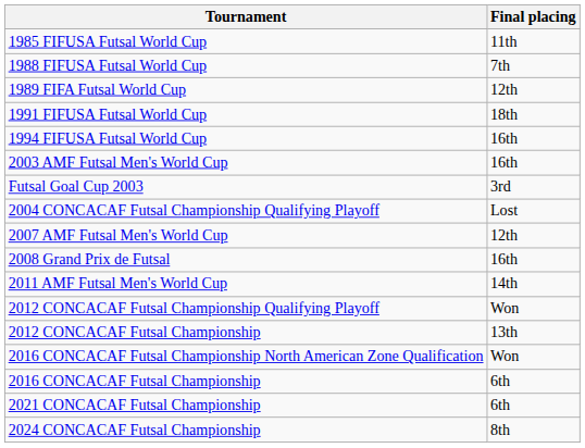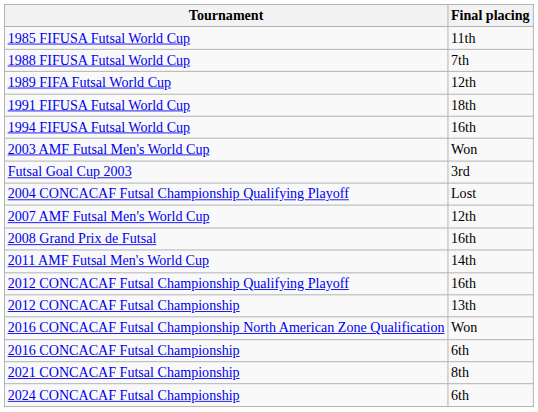 <table class="wikitable">
 <tr>
 <th>Tournament</th>
 <th>Final placing</th>
 </tr>
 <tr>
 <td> <a href='#'>1985 FIFUSA Futsal World Cup</a></td>
 <td>11th</td>
 </tr>
 <tr>
 <td> <a href='#'>1988 FIFUSA Futsal World Cup</a></td>
 <td>7th</td>
 </tr>
 <tr>
 <td> <a href='#'>1989 FIFA Futsal World Cup</a></td>
 <td>12th</td>
 </tr>
 <tr>
 <td> <a href='#'>1991 FIFUSA Futsal World Cup</a></td>
 <td>18th</td>
 </tr>
 <tr>
 <td> <a href='#'>1994 FIFUSA Futsal World Cup</a></td>
 <td>16th</td>
 </tr>
 <tr>
 <td> <a href='#'>2003 AMF Futsal Men's World Cup</a></td>
-<td>16th</td>
+<td>Won</td>
 </tr>
 <tr>
 <td> <a href='#'>Futsal Goal Cup 2003</a></td>
 <td>3rd</td>
 </tr>
 <tr>
 <td> <a href='#'>2004 CONCACAF Futsal Championship Qualifying Playoff</a></td>
 <td>Lost</td>
 </tr>
 <tr>
 <td> <a href='#'>2007 AMF Futsal Men's World Cup</a></td>
 <td>12th</td>
 </tr>
 <tr>
 <td> <a href='#'>2008 Grand Prix de Futsal</a></td>
 <td>16th</td>
 </tr>
 <tr>
 <td> <a href='#'>2011 AMF Futsal Men's World Cup</a></td>
 <td>14th</td>
 </tr>
 <tr>
 <td> <a href='#'>2012 CONCACAF Futsal Championship Qualifying Playoff</a></td>
-<td>Won</td>
+<td>16th</td>
 </tr>
 <tr>
 <td> <a href='#'>2012 CONCACAF Futsal Championship</a></td>
 <td>13th</td>
 </tr>
 <tr>
 <td> <a href='#'>2016 CONCACAF Futsal Championship North American Zone Qualification</a></td>
 <td>Won</td>
 </tr>
 <tr>
 <td> <a href='#'>2016 CONCACAF Futsal Championship</a></td>
 <td>6th</td>
 </tr>
 <tr>
 <td> <a href='#'>2021 CONCACAF Futsal Championship</a></td>
-<td>6th</td>
+<td>8th</td>
 </tr>
 <tr>
 <td> <a href='#'>2024 CONCACAF Futsal Championship</a></td>
-<td>8th</td>
+<td>6th</td>
 </tr>
 </table>
